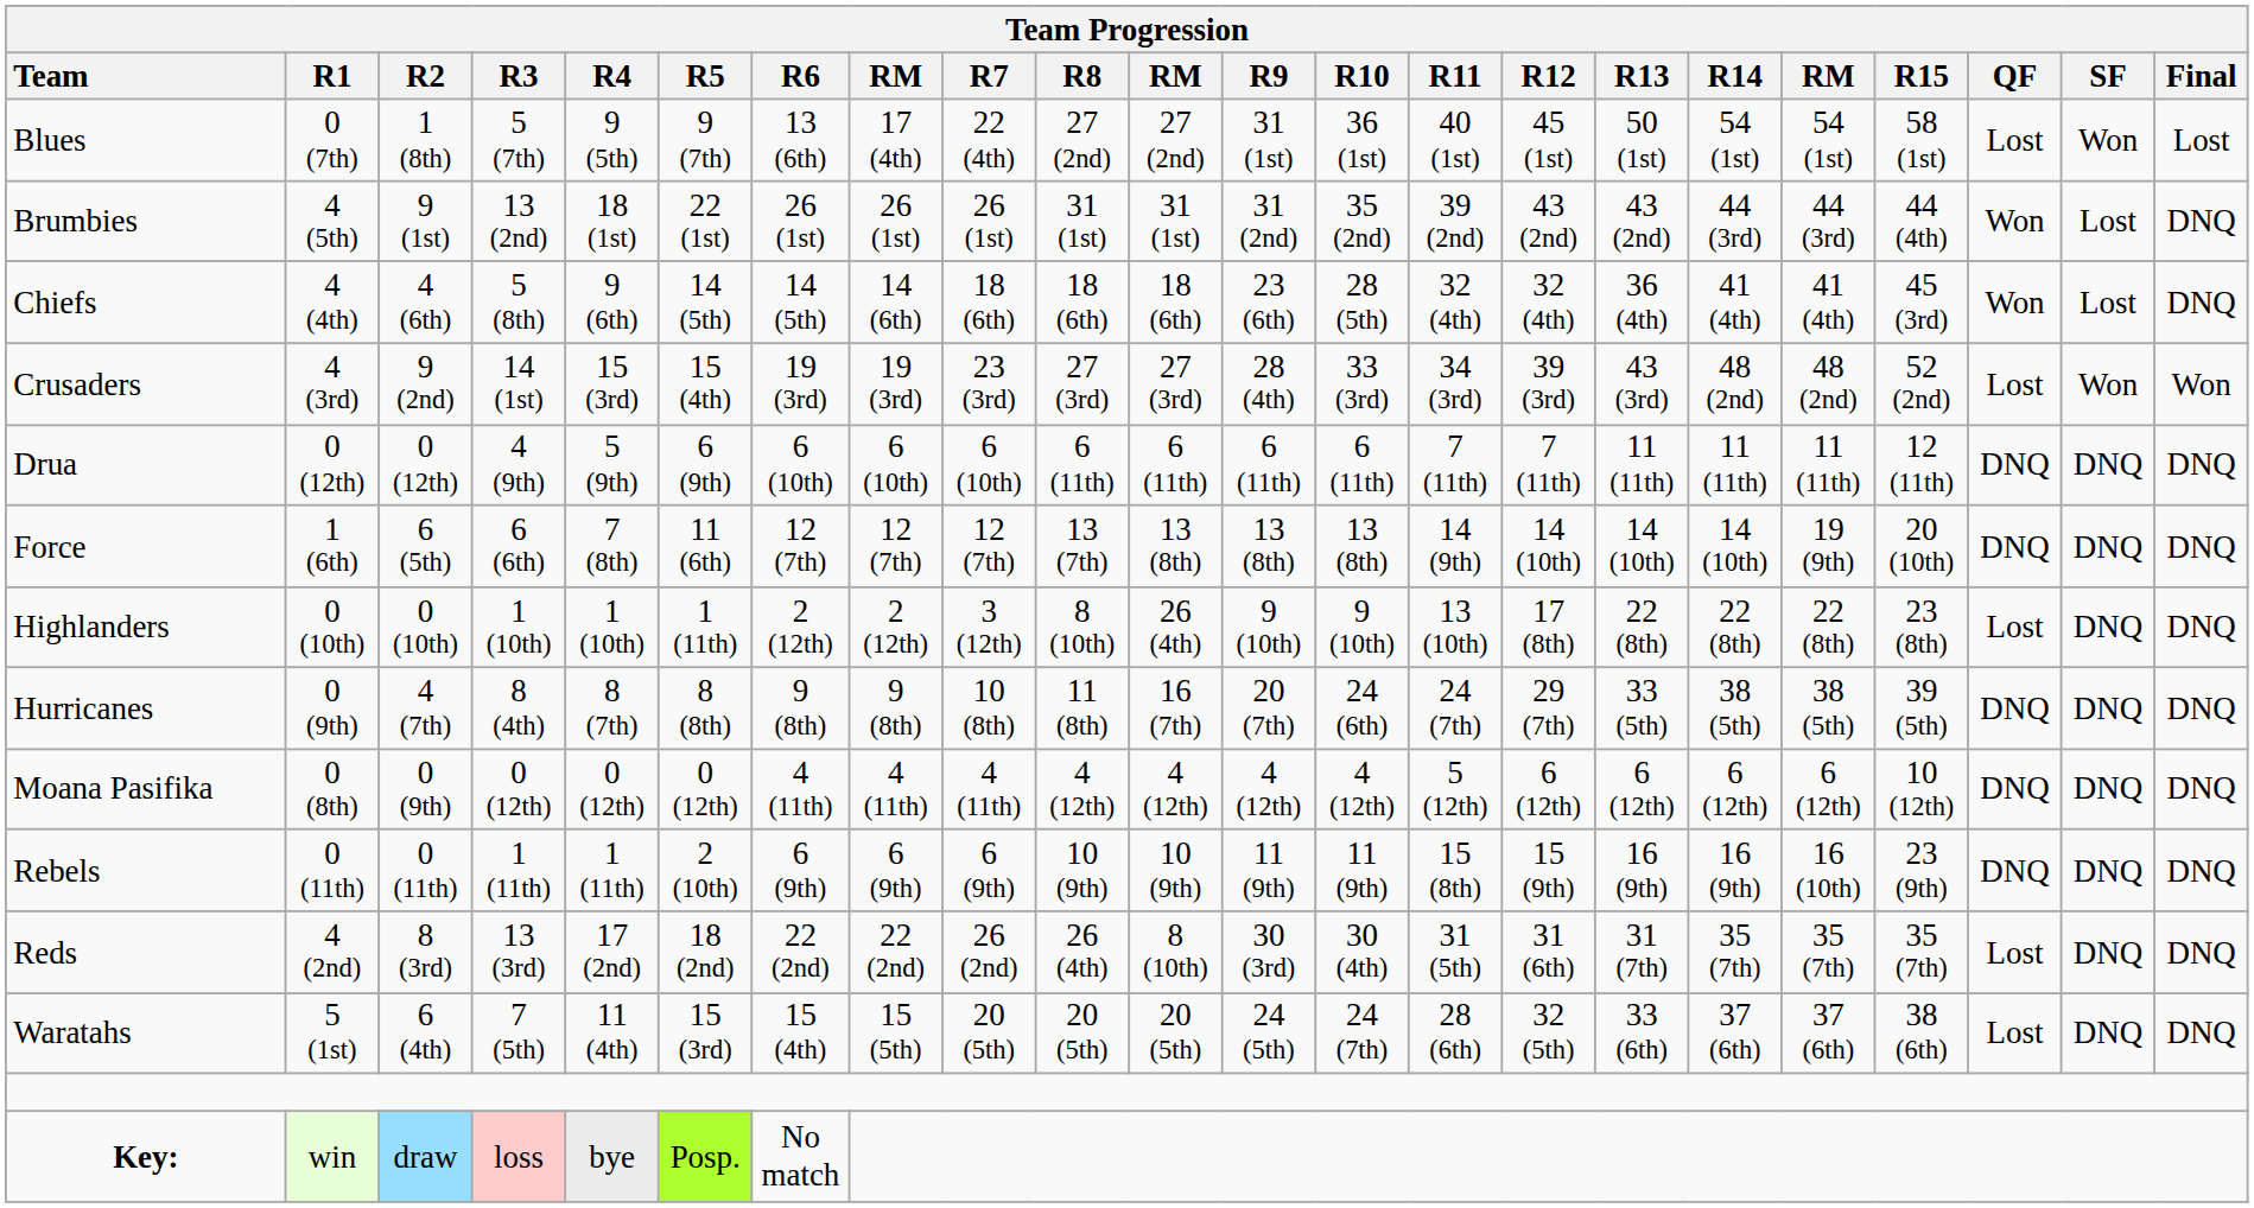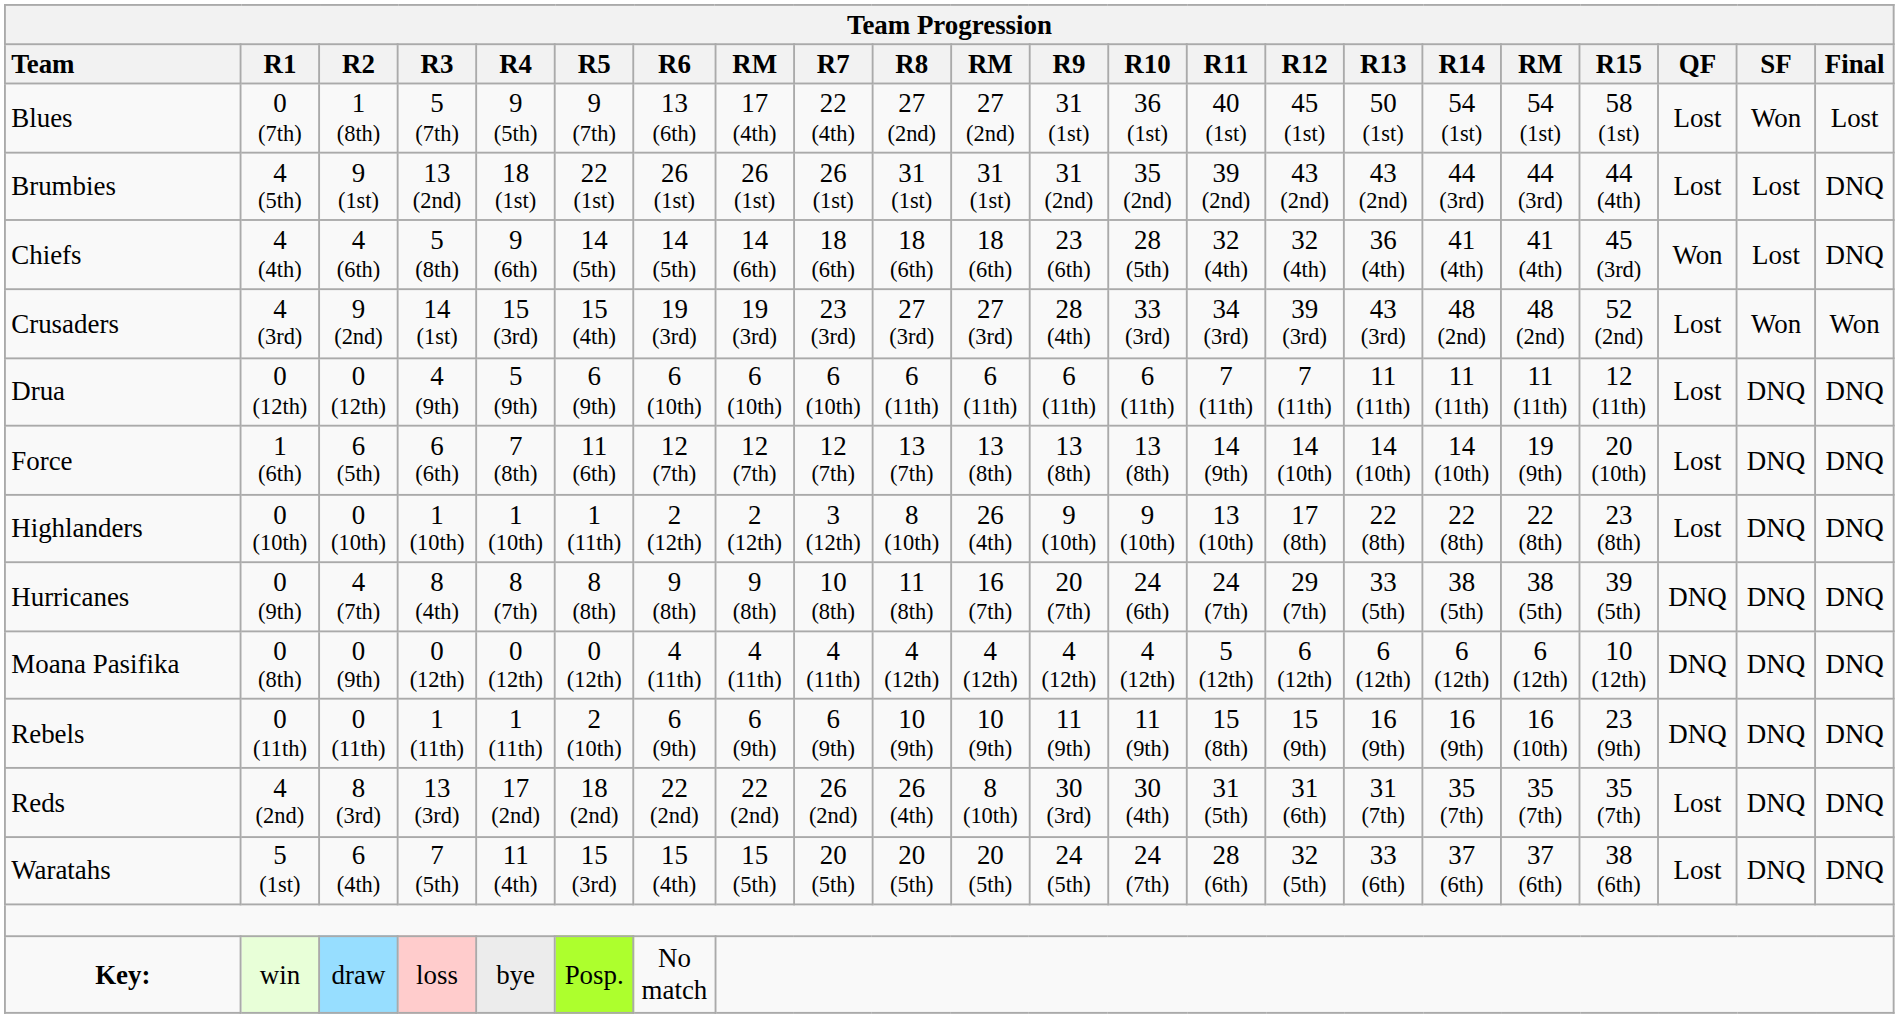 <table class="wikitable collapsible" style="text-align:center; line-height:100%; width:80%; font-size:90%">
 <tr>
 <th colspan=100%>Team Progression</th>
 </tr>
 <tr>
 <th style="text-align:left; width:12%;">Team</th>
 <th style="width:4%;">R1</th>
 <th style="width:4%;">R2</th>
 <th style="width:4%;">R3</th>
 <th style="width:4%;">R4</th>
 <th style="width:4%;">R5</th>
 <th style="width:4%;">R6</th>
 <th style="width:4%;">RM</th>
 <th style="width:4%;">R7</th>
 <th style="width:4%;">R8</th>
 <th style="width:4%;">RM</th>
 <th style="width:4%;">R9</th>
 <th style="width:4%;">R10</th>
 <th style="width:4%;">R11</th>
 <th style="width:4%;">R12</th>
 <th style="width:4%;">R13</th>
 <th style="width:4%;">R14</th>
 <th style="width:4%;">RM</th>
 <th style="width:4%;">R15</th>
 <th style="width:4%;">QF</th>
 <th style="width:4%;">SF</th>
 <th style="width:4%;">Final</th>
 </tr>
 <tr>
 <td style="text-align:left;">Blues</td>
 <td>0 <br> <small>(7th)</small></td>
 <td>1 <br> <small>(8th)</small></td>
 <td>5 <br> <small>(7th)</small></td>
 <td>9 <br> <small>(5th)</small></td>
 <td>9 <br> <small>(7th)</small></td>
 <td>13 <br> <small>(6th)</small></td>
 <td>17 <br> <small>(4th)</small></td>
 <td>22 <br> <small>(4th)</small></td>
 <td>27 <br> <small>(2nd)</small></td>
 <td>27 <br> <small>(2nd)</small></td>
 <td>31 <br> <small>(1st)</small></td>
 <td>36 <br> <small>(1st)</small></td>
 <td>40 <br> <small>(1st)</small></td>
 <td>45 <br> <small>(1st)</small></td>
 <td>50 <br> <small>(1st)</small></td>
 <td>54 <br> <small>(1st)</small></td>
 <td>54 <br> <small>(1st)</small></td>
 <td>58 <br> <small>(1st)</small></td>
 <td>Lost</td>
 <td>Won</td>
 <td>Lost</td>
 </tr>
 <tr>
 <td style="text-align:left;">Brumbies</td>
 <td>4 <br> <small>(5th)</small></td>
 <td>9 <br> <small>(1st)</small></td>
 <td>13 <br> <small>(2nd)</small></td>
 <td>18 <br> <small>(1st)</small></td>
 <td>22 <br> <small>(1st)</small></td>
 <td>26 <br> <small>(1st)</small></td>
 <td>26 <br> <small>(1st)</small></td>
 <td>26 <br> <small>(1st)</small></td>
 <td>31 <br> <small>(1st)</small></td>
 <td>31 <br> <small>(1st)</small></td>
 <td>31 <br> <small>(2nd)</small></td>
 <td>35 <br> <small>(2nd)</small></td>
 <td>39 <br> <small>(2nd)</small></td>
 <td>43 <br> <small>(2nd)</small></td>
 <td>43 <br> <small>(2nd)</small></td>
 <td>44 <br> <small>(3rd)</small></td>
 <td>44 <br> <small>(3rd)</small></td>
 <td>44 <br> <small>(4th)</small></td>
-<td>Won</td>
+<td>Lost</td>
 <td>Lost</td>
 <td>DNQ</td>
 </tr>
 <tr>
 <td style="text-align:left;">Chiefs</td>
 <td>4 <br> <small>(4th)</small></td>
 <td>4 <br> <small>(6th)</small></td>
 <td>5 <br> <small>(8th)</small></td>
 <td>9 <br> <small>(6th)</small></td>
 <td>14 <br> <small>(5th)</small></td>
 <td>14 <br> <small>(5th)</small></td>
 <td>14 <br> <small>(6th)</small></td>
 <td>18 <br> <small>(6th)</small></td>
 <td>18 <br> <small>(6th)</small></td>
 <td>18 <br> <small>(6th)</small></td>
 <td>23 <br> <small>(6th)</small></td>
 <td>28 <br> <small>(5th)</small></td>
 <td>32 <br> <small>(4th)</small></td>
 <td>32 <br> <small>(4th)</small></td>
 <td>36 <br> <small>(4th)</small></td>
 <td>41 <br> <small>(4th)</small></td>
 <td>41 <br> <small>(4th)</small></td>
 <td>45 <br> <small>(3rd)</small></td>
 <td>Won</td>
 <td>Lost</td>
 <td>DNQ</td>
 </tr>
 <tr>
 <td style="text-align:left;">Crusaders</td>
 <td>4 <br> <small>(3rd)</small></td>
 <td>9 <br> <small>(2nd)</small></td>
 <td>14 <br> <small>(1st)</small></td>
 <td>15 <br> <small>(3rd)</small></td>
 <td>15 <br> <small>(4th)</small></td>
 <td>19 <br> <small>(3rd)</small></td>
 <td>19 <br> <small>(3rd)</small></td>
 <td>23 <br> <small>(3rd)</small></td>
 <td>27 <br> <small>(3rd)</small></td>
 <td>27 <br> <small>(3rd)</small></td>
 <td>28 <br> <small>(4th)</small></td>
 <td>33 <br> <small>(3rd)</small></td>
 <td>34 <br> <small>(3rd)</small></td>
 <td>39 <br> <small>(3rd)</small></td>
 <td>43 <br> <small>(3rd)</small></td>
 <td>48 <br> <small>(2nd)</small></td>
 <td>48 <br> <small>(2nd)</small></td>
 <td>52 <br> <small>(2nd)</small></td>
 <td>Lost</td>
 <td>Won</td>
 <td>Won</td>
 </tr>
 <tr>
 <td style="text-align:left;">Drua</td>
 <td>0 <br> <small>(12th)</small></td>
 <td>0 <br> <small>(12th)</small></td>
 <td>4 <br> <small>(9th)</small></td>
 <td>5 <br> <small>(9th)</small></td>
 <td>6 <br> <small>(9th)</small></td>
 <td>6 <br> <small>(10th)</small></td>
 <td>6 <br> <small>(10th)</small></td>
 <td>6 <br> <small>(10th)</small></td>
 <td>6 <br> <small>(11th)</small></td>
 <td>6 <br> <small>(11th)</small></td>
 <td>6 <br> <small>(11th)</small></td>
 <td>6 <br> <small>(11th)</small></td>
 <td>7 <br> <small>(11th)</small></td>
 <td>7 <br> <small>(11th)</small></td>
 <td>11 <br> <small>(11th)</small></td>
 <td>11 <br> <small>(11th)</small></td>
 <td>11 <br> <small>(11th)</small></td>
 <td>12 <br> <small>(11th)</small></td>
-<td>DNQ</td>
+<td>Lost</td>
 <td>DNQ</td>
 <td>DNQ</td>
 </tr>
 <tr>
 <td style="text-align:left;">Force</td>
 <td>1 <br> <small>(6th)</small></td>
 <td>6 <br> <small>(5th)</small></td>
 <td>6 <br> <small>(6th)</small></td>
 <td>7 <br> <small>(8th)</small></td>
 <td>11 <br> <small>(6th)</small></td>
 <td>12 <br> <small>(7th)</small></td>
 <td>12 <br> <small>(7th)</small></td>
 <td>12 <br> <small>(7th)</small></td>
 <td>13 <br> <small>(7th)</small></td>
 <td>13 <br> <small>(8th)</small></td>
 <td>13 <br> <small>(8th)</small></td>
 <td>13 <br> <small>(8th)</small></td>
 <td>14 <br> <small>(9th)</small></td>
 <td>14 <br> <small>(10th)</small></td>
 <td>14 <br> <small>(10th)</small></td>
 <td>14 <br> <small>(10th)</small></td>
 <td>19 <br> <small>(9th)</small></td>
 <td>20 <br> <small>(10th)</small></td>
-<td>DNQ</td>
+<td>Lost</td>
 <td>DNQ</td>
 <td>DNQ</td>
 </tr>
 <tr>
 <td style="text-align:left;">Highlanders</td>
 <td>0 <br> <small>(10th)</small></td>
 <td>0 <br> <small>(10th)</small></td>
 <td>1 <br> <small>(10th)</small></td>
 <td>1 <br> <small>(10th)</small></td>
 <td>1 <br> <small>(11th)</small></td>
 <td>2 <br> <small>(12th)</small></td>
 <td>2 <br> <small>(12th)</small></td>
 <td>3 <br> <small>(12th)</small></td>
 <td>8 <br> <small>(10th)</small></td>
 <td>26 <br> <small>(4th)</small></td>
 <td>9 <br> <small>(10th)</small></td>
 <td>9 <br> <small>(10th)</small></td>
 <td>13 <br> <small>(10th)</small></td>
 <td>17 <br> <small>(8th)</small></td>
 <td>22 <br> <small>(8th)</small></td>
 <td>22 <br> <small>(8th)</small></td>
 <td>22 <br> <small>(8th)</small></td>
 <td>23 <br> <small>(8th)</small></td>
 <td>Lost</td>
 <td>DNQ</td>
 <td>DNQ</td>
 </tr>
 <tr>
 <td style="text-align:left;">Hurricanes</td>
 <td>0 <br> <small>(9th)</small></td>
 <td>4 <br> <small>(7th)</small></td>
 <td>8 <br> <small>(4th)</small></td>
 <td>8 <br> <small>(7th)</small></td>
 <td>8 <br> <small>(8th)</small></td>
 <td>9 <br> <small>(8th)</small></td>
 <td>9 <br> <small>(8th)</small></td>
 <td>10 <br> <small>(8th)</small></td>
 <td>11 <br> <small>(8th)</small></td>
 <td>16 <br> <small>(7th)</small></td>
 <td>20 <br> <small>(7th)</small></td>
 <td>24 <br> <small>(6th)</small></td>
 <td>24 <br> <small>(7th)</small></td>
 <td>29 <br> <small>(7th)</small></td>
 <td>33 <br> <small>(5th)</small></td>
 <td>38 <br> <small>(5th)</small></td>
 <td>38 <br> <small>(5th)</small></td>
 <td>39 <br> <small>(5th)</small></td>
 <td>DNQ</td>
 <td>DNQ</td>
 <td>DNQ</td>
 </tr>
 <tr>
 <td style="text-align:left;">Moana Pasifika</td>
 <td>0 <br> <small>(8th)</small></td>
 <td>0 <br> <small>(9th)</small></td>
 <td>0 <br> <small>(12th)</small></td>
 <td>0 <br> <small>(12th)</small></td>
 <td>0 <br> <small>(12th)</small></td>
 <td>4 <br> <small>(11th)</small></td>
 <td>4 <br> <small>(11th)</small></td>
 <td>4 <br> <small>(11th)</small></td>
 <td>4 <br> <small>(12th)</small></td>
 <td>4 <br> <small>(12th)</small></td>
 <td>4 <br> <small>(12th)</small></td>
 <td>4 <br> <small>(12th)</small></td>
 <td>5 <br> <small>(12th)</small></td>
 <td>6 <br> <small>(12th)</small></td>
 <td>6 <br> <small>(12th)</small></td>
 <td>6 <br> <small>(12th)</small></td>
 <td>6 <br> <small>(12th)</small></td>
 <td>10 <br> <small>(12th)</small></td>
 <td>DNQ</td>
 <td>DNQ</td>
 <td>DNQ</td>
 </tr>
 <tr>
 <td style="text-align:left;">Rebels</td>
 <td>0 <br> <small>(11th)</small></td>
 <td>0 <br> <small>(11th)</small></td>
 <td>1 <br> <small>(11th)</small></td>
 <td>1 <br> <small>(11th)</small></td>
 <td>2 <br> <small>(10th)</small></td>
 <td>6 <br> <small>(9th)</small></td>
 <td>6 <br> <small>(9th)</small></td>
 <td>6 <br> <small>(9th)</small></td>
 <td>10 <br> <small>(9th)</small></td>
 <td>10 <br> <small>(9th)</small></td>
 <td>11 <br> <small>(9th)</small></td>
 <td>11 <br> <small>(9th)</small></td>
 <td>15 <br> <small>(8th)</small></td>
 <td>15 <br> <small>(9th)</small></td>
 <td>16 <br> <small>(9th)</small></td>
 <td>16 <br> <small>(9th)</small></td>
 <td>16 <br> <small>(10th)</small></td>
 <td>23 <br> <small>(9th)</small></td>
 <td>DNQ</td>
 <td>DNQ</td>
 <td>DNQ</td>
 </tr>
 <tr>
 <td style="text-align:left;">Reds</td>
 <td>4 <br> <small>(2nd)</small></td>
 <td>8 <br> <small>(3rd)</small></td>
 <td>13 <br> <small>(3rd)</small></td>
 <td>17 <br> <small>(2nd)</small></td>
 <td>18 <br> <small>(2nd)</small></td>
 <td>22 <br> <small>(2nd)</small></td>
 <td>22 <br> <small>(2nd)</small></td>
 <td>26 <br> <small>(2nd)</small></td>
 <td>26 <br> <small>(4th)</small></td>
 <td>8 <br> <small>(10th)</small></td>
 <td>30 <br> <small>(3rd)</small></td>
 <td>30 <br> <small>(4th)</small></td>
 <td>31 <br> <small>(5th)</small></td>
 <td>31 <br> <small>(6th)</small></td>
 <td>31 <br> <small>(7th)</small></td>
 <td>35 <br> <small>(7th)</small></td>
 <td>35 <br> <small>(7th)</small></td>
 <td>35 <br> <small>(7th)</small></td>
 <td>Lost</td>
 <td>DNQ</td>
 <td>DNQ</td>
 </tr>
 <tr>
 <td style="text-align:left;">Waratahs</td>
 <td>5 <br> <small>(1st)</small></td>
 <td>6 <br> <small>(4th)</small></td>
 <td>7 <br> <small>(5th)</small></td>
 <td>11 <br> <small>(4th)</small></td>
 <td>15 <br> <small>(3rd)</small></td>
 <td>15 <br> <small>(4th)</small></td>
 <td>15 <br> <small>(5th)</small></td>
 <td>20 <br> <small>(5th)</small></td>
 <td>20 <br> <small>(5th)</small></td>
 <td>20 <br> <small>(5th)</small></td>
 <td>24 <br> <small>(5th)</small></td>
 <td>24 <br> <small>(7th)</small></td>
 <td>28 <br> <small>(6th)</small></td>
 <td>32 <br> <small>(5th)</small></td>
 <td>33 <br> <small>(6th)</small></td>
 <td>37 <br> <small>(6th)</small></td>
 <td>37 <br> <small>(6th)</small></td>
 <td>38 <br> <small>(6th)</small></td>
 <td>Lost</td>
 <td>DNQ</td>
 <td>DNQ</td>
 </tr>
 <tr>
 <td colspan=100% style="height:10px"></td>
 </tr>
 <tr>
 <td><strong>Key:</strong></td>
 <td style="background:#E8FFD8;">win</td>
 <td style="background:#97DEFF;">draw</td>
 <td style="background:#FFCCCC;">loss</td>
 <td style="background:#ECECEC;">bye</td>
 <td style="background:#ADFF2D;">Posp.</td>
 <td style="line-height:1.2;padding:3px;">No match</td>
 <td colspan="100%" style="font-size:90%;line-height:1.5;padding:3px;"></td>
 </tr>
 </table>
